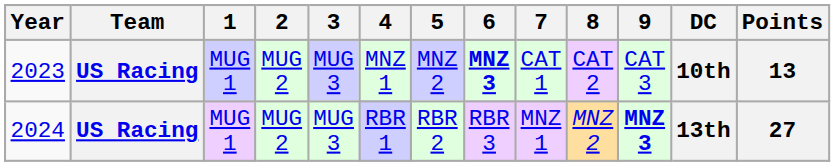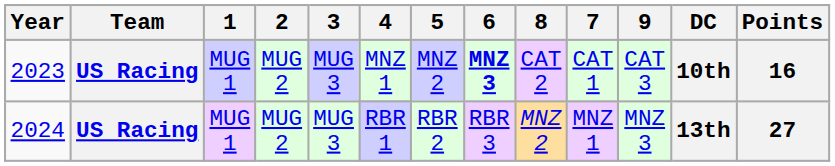 <table class="wikitable" style="text-align:center; font-size:85%">
 <tr>
 <th>Year</th>
 <th>Team</th>
 <th>1</th>
 <th>2</th>
 <th>3</th>
 <th>4</th>
 <th>5</th>
 <th>6</th>
+<th>8</th>
 <th>7</th>
-<th>8</th>
 <th>9</th>
 <th>DC</th>
 <th>Points</th>
 </tr>
 <tr>
 <td><a href='#'>2023</a></td>
 <th nowrap><a href='#'>US Racing</a></th>
 <td style="background:#CFCFFF;"><a href='#'>MUG<br>1</a><br></td>
 <td style="background:#DFFFDF;"><a href='#'>MUG<br>2</a><br></td>
 <td style="background:#CFCFFF;"><a href='#'>MUG<br>3</a><br></td>
 <td style="background:#DFFFDF;"><a href='#'>MNZ<br>1</a><br></td>
 <td style="background:#CFCFFF;"><a href='#'>MNZ<br>2</a><br></td>
 <td style="background:#DFFFDF;"><strong><a href='#'>MNZ<br>3</a><br></strong></td>
+<td style="background:#EFCFFF;"><a href='#'>CAT<br>2</a><br></td>
 <td style="background:#DFFFDF;"><a href='#'>CAT<br>1</a><br></td>
-<td style="background:#EFCFFF;"><a href='#'>CAT<br>2</a><br></td>
 <td style="background:#DFFFDF;"><a href='#'>CAT<br>3</a><br></td>
 <th style="background:#;">10th</th>
-<th style="background:#;">13</th>
+<th style="background:#;">16</th>
 </tr>
 <tr>
 <td><a href='#'>2024</a></td>
 <th nowrap><a href='#'>US Racing</a></th>
 <td style="background:#EFCFFF;"><a href='#'>MUG<br>1</a><br></td>
 <td style="background:#DFFFDF;"><a href='#'>MUG<br>2</a><br></td>
 <td style="background:#DFFFDF;"><a href='#'>MUG<br>3</a><br></td>
 <td style="background:#CFCFFF;"><a href='#'>RBR<br>1</a><br></td>
 <td style="background:#DFFFDF;"><a href='#'>RBR<br>2</a><br></td>
 <td style="background:#EFCFFF;"><a href='#'>RBR<br>3</a><br></td>
+<td style="background:#FFDF9F;"><em><a href='#'>MNZ<br>2</a></em><br></td>
 <td style="background:#EFCFFF;"><a href='#'>MNZ<br>1</a><br></td>
-<td style="background:#FFDF9F;"><em><a href='#'>MNZ<br>2</a></em><br></td>
-<td style="background:#DFFFDF;"><strong><a href='#'>MNZ<br>3</a><br></strong></td>
+<td style="background:#DFFFDF;"><a href='#'>MNZ<br>3</a><br></td>
 <th style="background:#;">13th</th>
 <th style="background:#;">27</th>
 </tr>
 </table>
